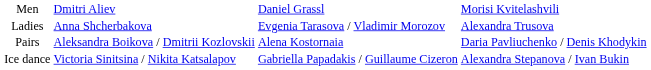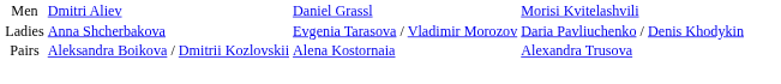 <table>
 <tr>
 <td align=center>Men</td>
 <td> <a href='#'>Dmitri Aliev</a></td>
 <td> <a href='#'>Daniel Grassl</a></td>
 <td> <a href='#'>Morisi Kvitelashvili</a></td>
 </tr>
 <tr>
 <td align=center>Ladies</td>
 <td> <a href='#'>Anna Shcherbakova</a></td>
 <td> <a href='#'>Evgenia Tarasova</a> / <a href='#'>Vladimir Morozov</a></td>
-<td> <a href='#'>Alexandra Trusova</a></td>
+<td> <a href='#'>Daria Pavliuchenko</a> / <a href='#'>Denis Khodykin</a></td>
 </tr>
 <tr>
 <td align=center>Pairs</td>
 <td> <a href='#'>Aleksandra Boikova</a> / <a href='#'>Dmitrii Kozlovskii</a></td>
 <td> <a href='#'>Alena Kostornaia</a></td>
-<td> <a href='#'>Daria Pavliuchenko</a> / <a href='#'>Denis Khodykin</a></td>
-</tr>
-<tr>
-<td align=center>Ice dance</td>
-<td> <a href='#'>Victoria Sinitsina</a> / <a href='#'>Nikita Katsalapov</a></td>
-<td> <a href='#'>Gabriella Papadakis</a> / <a href='#'>Guillaume Cizeron</a></td>
-<td> <a href='#'>Alexandra Stepanova</a> / <a href='#'>Ivan Bukin</a></td>
+<td> <a href='#'>Alexandra Trusova</a></td>
 </tr>
 </table>
